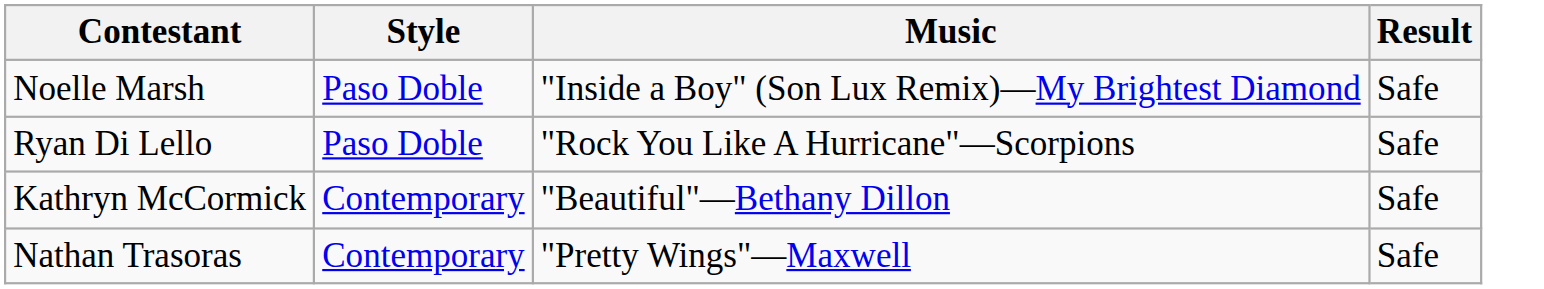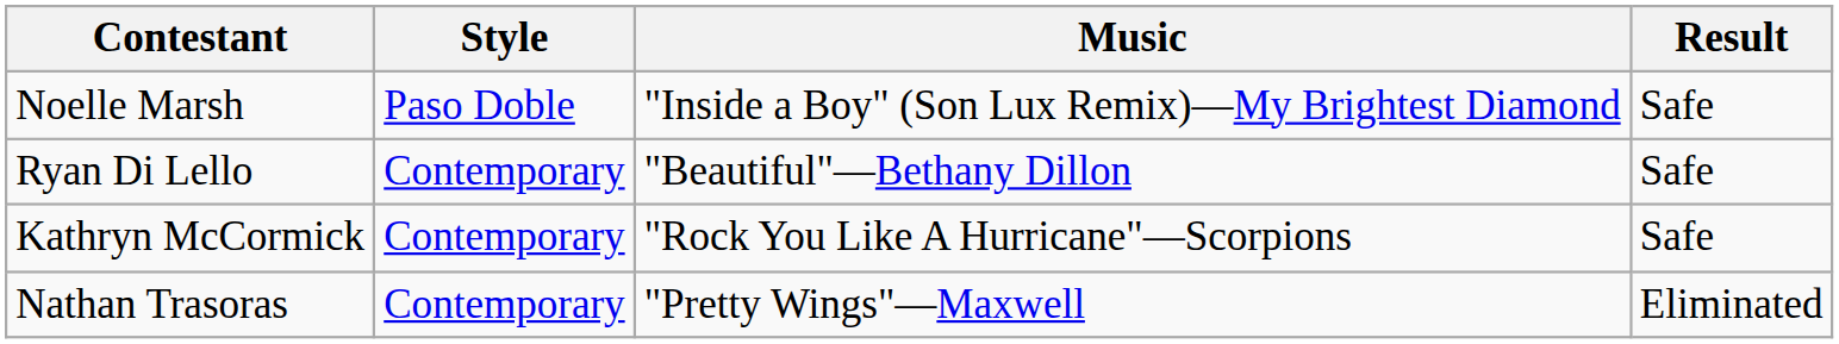 <table class="wikitable">
 <tr>
 <th>Contestant</th>
 <th>Style</th>
 <th>Music</th>
 <th>Result</th>
 </tr>
 <tr>
 <td>Noelle Marsh</td>
 <td><a href='#'>Paso Doble</a></td>
 <td>"Inside a Boy" (Son Lux Remix)—<a href='#'>My Brightest Diamond</a></td>
 <td>Safe</td>
 </tr>
 <tr>
 <td>Ryan Di Lello</td>
-<td><a href='#'>Paso Doble</a></td>
-<td>"Rock You Like A Hurricane"—Scorpions</td>
+<td><a href='#'>Contemporary</a></td>
+<td>"Beautiful"—<a href='#'>Bethany Dillon</a></td>
 <td>Safe</td>
 </tr>
 <tr>
 <td>Kathryn McCormick</td>
 <td><a href='#'>Contemporary</a></td>
-<td>"Beautiful"—<a href='#'>Bethany Dillon</a></td>
+<td>"Rock You Like A Hurricane"—Scorpions</td>
 <td>Safe</td>
 </tr>
 <tr>
 <td>Nathan Trasoras</td>
 <td><a href='#'>Contemporary</a></td>
 <td>"Pretty Wings"—<a href='#'>Maxwell</a></td>
-<td>Safe</td>
+<td>Eliminated</td>
 </tr>
 </table>
